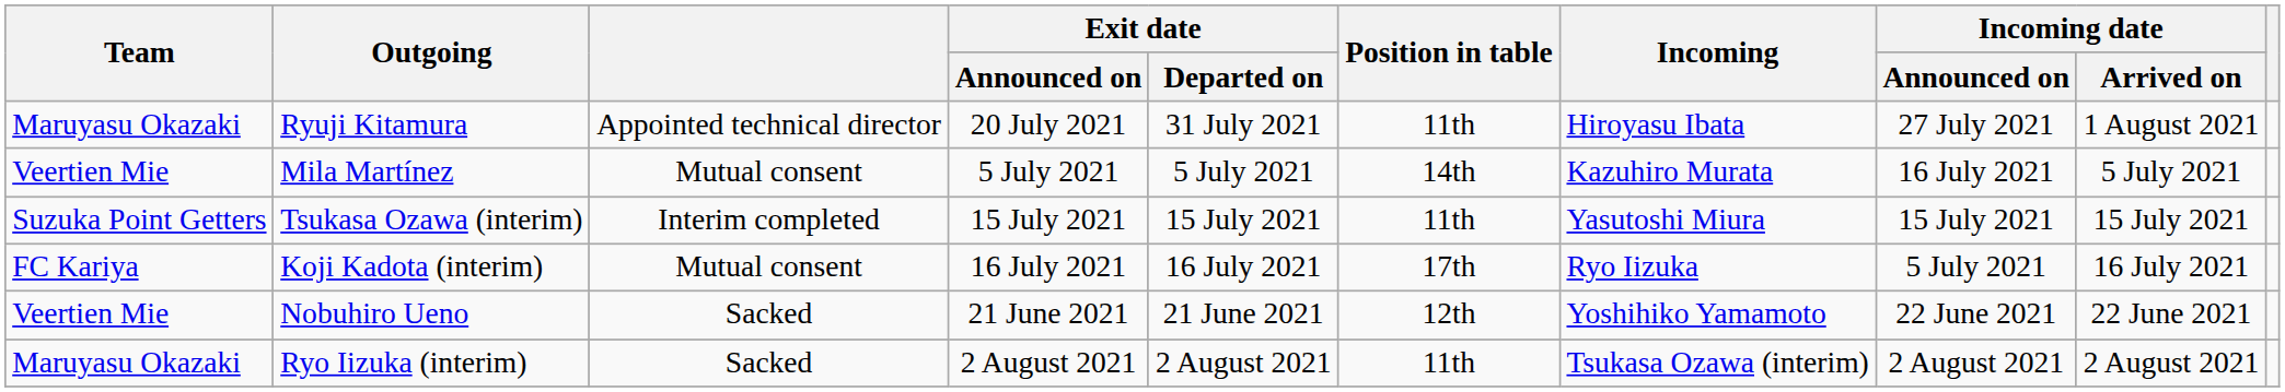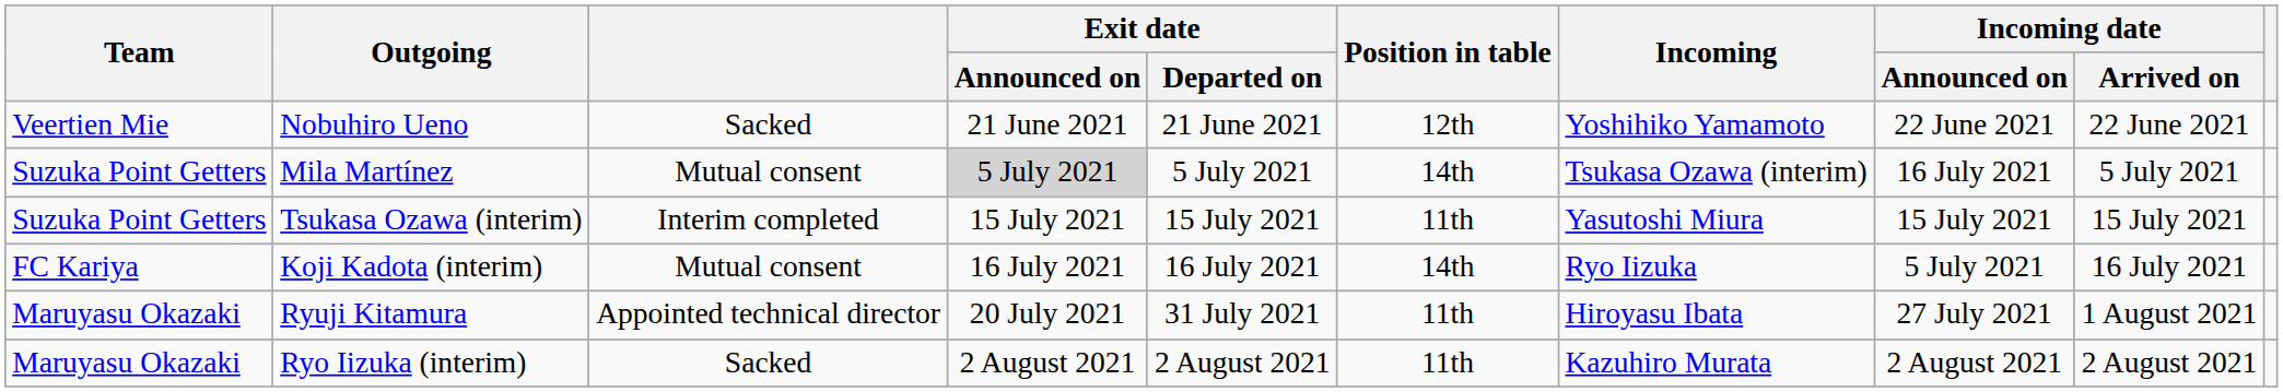 <table class="wikitable" style="text-align:center">
 <tr>
 <th rowspan="2">Team</th>
 <th rowspan="2">Outgoing</th>
 <th rowspan="2"></th>
 <th colspan="2">Exit date</th>
 <th rowspan="2">Position in table</th>
 <th rowspan="2">Incoming</th>
 <th colspan="2">Incoming date</th>
 <th rowspan="2"></th>
 </tr>
 <tr>
 <th>Announced on</th>
 <th>Departed on</th>
 <th>Announced on</th>
 <th>Arrived on</th>
 </tr>
 <tr>
-<td align="left"><a href='#'>Maruyasu Okazaki</a></td>
-<td align="left"> <a href='#'>Ryuji Kitamura</a></td>
-<td>Appointed technical director</td>
-<td>20 July 2021</td>
-<td>31 July 2021</td>
-<td>11th</td>
-<td align="left"> <a href='#'>Hiroyasu Ibata</a></td>
-<td>27 July 2021</td>
-<td>1 August 2021</td>
+<td align="left"><a href='#'>Veertien Mie</a></td>
+<td align="left"> <a href='#'>Nobuhiro Ueno</a></td>
+<td>Sacked</td>
+<td>21 June 2021</td>
+<td>21 June 2021</td>
+<td>12th</td>
+<td align="left"> <a href='#'>Yoshihiko Yamamoto</a></td>
+<td>22 June 2021</td>
+<td>22 June 2021</td>
 <td></td>
 </tr>
 <tr>
-<td align="left"><a href='#'>Veertien Mie</a></td>
+<td align="left"><a href='#'>Suzuka Point Getters</a></td>
 <td align="left"> <a href='#'>Mila Martínez</a></td>
 <td>Mutual consent</td>
-<td>5 July 2021</td>
+<td style="background: lightgrey;">5 July 2021</td>
 <td>5 July 2021</td>
 <td>14th</td>
-<td align="left"> <a href='#'>Kazuhiro Murata</a></td>
+<td align="left"> <a href='#'>Tsukasa Ozawa</a> (interim)</td>
 <td>16 July 2021</td>
 <td>5 July 2021</td>
 <td></td>
 </tr>
 <tr>
 <td align="left"><a href='#'>Suzuka Point Getters</a></td>
 <td align="left"> <a href='#'>Tsukasa Ozawa</a> (interim)</td>
 <td>Interim completed</td>
 <td>15 July 2021</td>
 <td>15 July 2021</td>
 <td>11th</td>
 <td align="left"> <a href='#'>Yasutoshi Miura</a></td>
 <td>15 July 2021</td>
 <td>15 July 2021</td>
 <td></td>
 </tr>
 <tr>
 <td align="left"><a href='#'>FC Kariya</a></td>
 <td align="left"> <a href='#'>Koji Kadota</a> (interim)</td>
 <td>Mutual consent</td>
 <td>16 July 2021</td>
 <td>16 July 2021</td>
-<td>17th</td>
+<td>14th</td>
 <td align="left"> <a href='#'>Ryo Iizuka</a></td>
 <td>5 July 2021</td>
 <td>16 July 2021</td>
 <td></td>
 </tr>
 <tr>
-<td align="left"><a href='#'>Veertien Mie</a></td>
-<td align="left"> <a href='#'>Nobuhiro Ueno</a></td>
-<td>Sacked</td>
-<td>21 June 2021</td>
-<td>21 June 2021</td>
-<td>12th</td>
-<td align="left"> <a href='#'>Yoshihiko Yamamoto</a></td>
-<td>22 June 2021</td>
-<td>22 June 2021</td>
+<td align="left"><a href='#'>Maruyasu Okazaki</a></td>
+<td align="left"> <a href='#'>Ryuji Kitamura</a></td>
+<td>Appointed technical director</td>
+<td>20 July 2021</td>
+<td>31 July 2021</td>
+<td>11th</td>
+<td align="left"> <a href='#'>Hiroyasu Ibata</a></td>
+<td>27 July 2021</td>
+<td>1 August 2021</td>
 <td></td>
 </tr>
 <tr>
 <td align="left"><a href='#'>Maruyasu Okazaki</a></td>
 <td align="left"> <a href='#'>Ryo Iizuka</a> (interim)</td>
 <td>Sacked</td>
 <td>2 August 2021</td>
 <td>2 August 2021</td>
 <td>11th</td>
-<td align="left"> <a href='#'>Tsukasa Ozawa</a> (interim)</td>
+<td align="left"> <a href='#'>Kazuhiro Murata</a></td>
 <td>2 August 2021</td>
 <td>2 August 2021</td>
 <td></td>
 </tr>
 </table>
